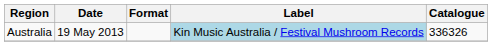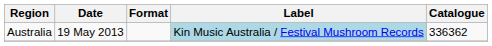 <table class="wikitable plainrowheaders">
 <tr>
 <th scope="col">Region</th>
 <th scope="col">Date</th>
 <th scope="col">Format</th>
 <th scope="col">Label</th>
 <th scope="col">Catalogue</th>
 </tr>
 <tr>
 <td>Australia</td>
 <td>19 May 2013</td>
 <td></td>
 <td style="background: lightblue;">Kin Music Australia / <a href='#'>Festival Mushroom Records</a></td>
-<td>336326</td>
+<td>336362</td>
 </tr>
 <tr>
 </tr>
 </table>
